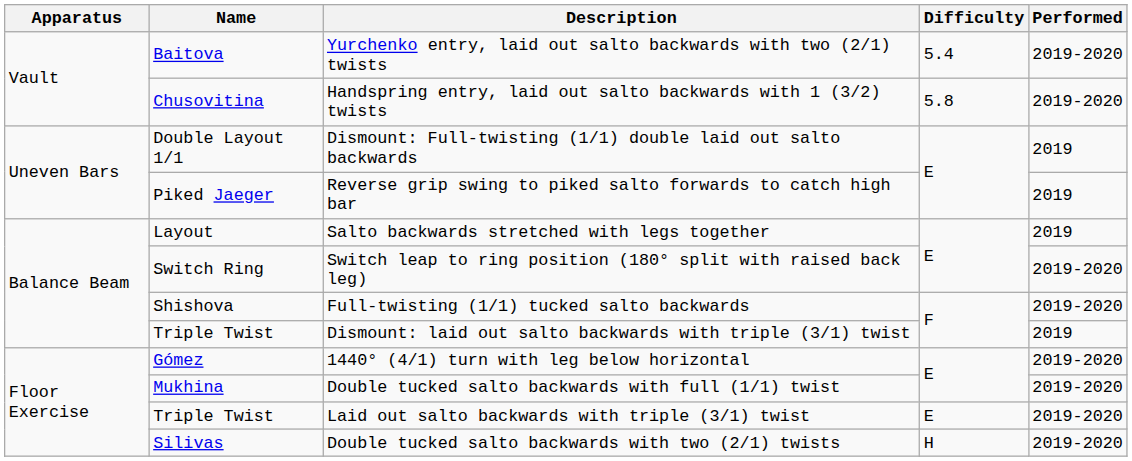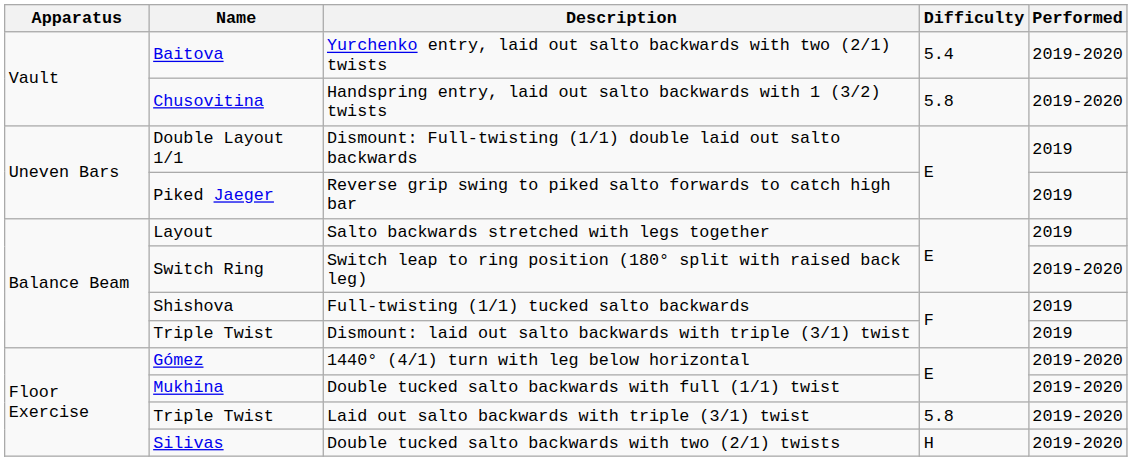 <table class="wikitable">
 <tr>
 <th>Apparatus</th>
 <th>Name</th>
 <th>Description</th>
 <th>Difficulty</th>
 <th>Performed</th>
 </tr>
 <tr>
 <td rowspan="2">Vault</td>
 <td><a href='#'>Baitova</a></td>
 <td><a href='#'>Yurchenko</a> entry, laid out salto backwards with two (2/1) twists</td>
 <td>5.4</td>
 <td>2019-2020</td>
 </tr>
 <tr>
 <td><a href='#'>Chusovitina</a></td>
 <td>Handspring entry, laid out salto backwards with 1 (3/2) twists</td>
 <td>5.8</td>
 <td>2019-2020</td>
 </tr>
 <tr>
 <td rowspan="2">Uneven Bars</td>
 <td>Double Layout 1/1</td>
 <td>Dismount: Full-twisting (1/1) double laid out salto backwards</td>
 <td rowspan="2">E</td>
 <td>2019</td>
 </tr>
 <tr>
 <td>Piked <a href='#'>Jaeger</a></td>
 <td>Reverse grip swing to piked salto forwards to catch high bar</td>
 <td>2019</td>
 </tr>
 <tr>
 <td rowspan="4">Balance Beam</td>
 <td>Layout</td>
 <td>Salto backwards stretched with legs together</td>
 <td rowspan="2">E</td>
 <td>2019</td>
 </tr>
 <tr>
 <td>Switch Ring</td>
 <td>Switch leap to ring position (180° split with raised back leg)</td>
 <td>2019-2020</td>
 </tr>
 <tr>
 <td>Shishova</td>
 <td>Full-twisting (1/1) tucked salto backwards</td>
 <td rowspan="2">F</td>
-<td>2019-2020</td>
+<td>2019</td>
 </tr>
 <tr>
 <td>Triple Twist</td>
 <td>Dismount: laid out salto backwards with triple (3/1) twist</td>
 <td>2019</td>
 </tr>
 <tr>
 <td rowspan="4">Floor Exercise</td>
 <td><a href='#'>Gómez</a></td>
 <td>1440° (4/1) turn with leg below horizontal</td>
 <td rowspan="2">E</td>
 <td>2019-2020</td>
 </tr>
 <tr>
 <td><a href='#'>Mukhina</a></td>
 <td>Double tucked salto backwards with full (1/1) twist</td>
 <td>2019-2020</td>
 </tr>
 <tr>
 <td>Triple Twist</td>
 <td>Laid out salto backwards with triple (3/1) twist</td>
-<td>E</td>
+<td>5.8</td>
 <td>2019-2020</td>
 </tr>
 <tr>
 <td><a href='#'>Silivas</a></td>
 <td>Double tucked salto backwards with two (2/1) twists</td>
 <td>H</td>
 <td>2019-2020</td>
 </tr>
 </table>
